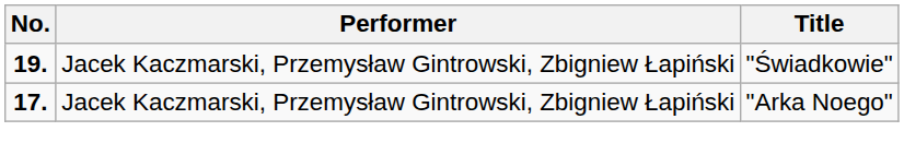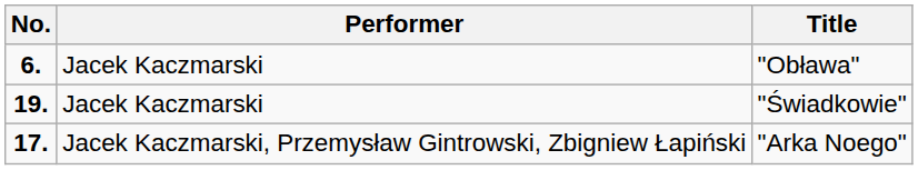 <table class="wikitable">
 <tr>
 <th>No.</th>
 <th>Performer</th>
 <th>Title</th>
 </tr>
 <tr>
+<td style="text-align:center"><strong>6.</strong></td>
+<td>Jacek Kaczmarski</td>
+<td>"Obława"</td>
+</tr>
+<tr>
 <td style="text-align:center"><strong>19.</strong></td>
-<td>Jacek Kaczmarski, Przemysław Gintrowski, Zbigniew Łapiński</td>
+<td>Jacek Kaczmarski</td>
 <td>"Świadkowie"</td>
 </tr>
 <tr>
 <td style="text-align:center"><strong>17.</strong></td>
 <td>Jacek Kaczmarski, Przemysław Gintrowski, Zbigniew Łapiński</td>
 <td>"Arka Noego"</td>
 </tr>
 </table>
